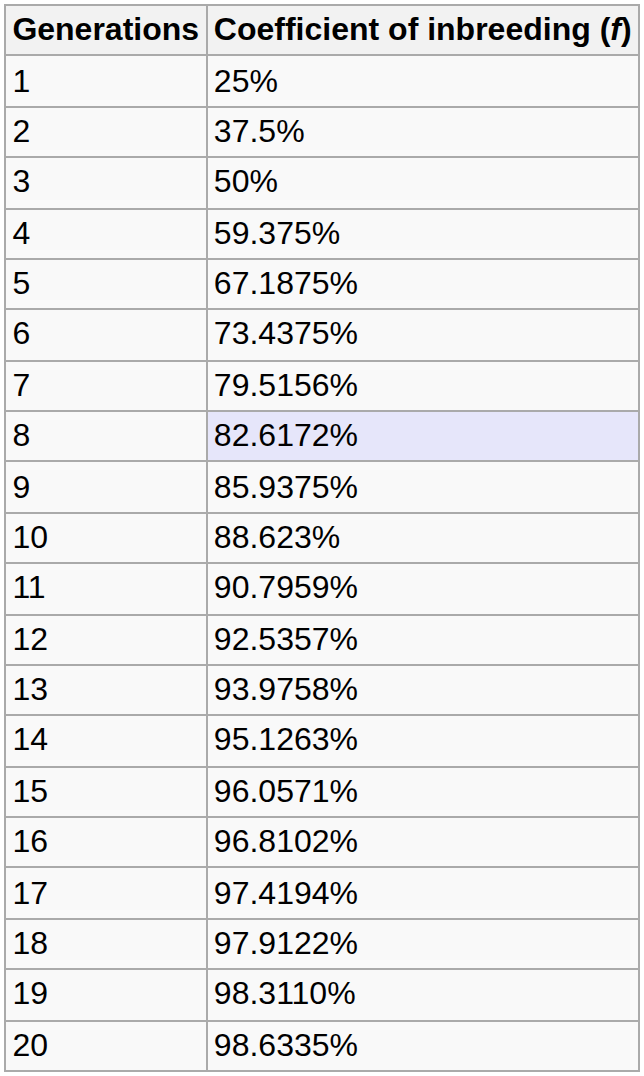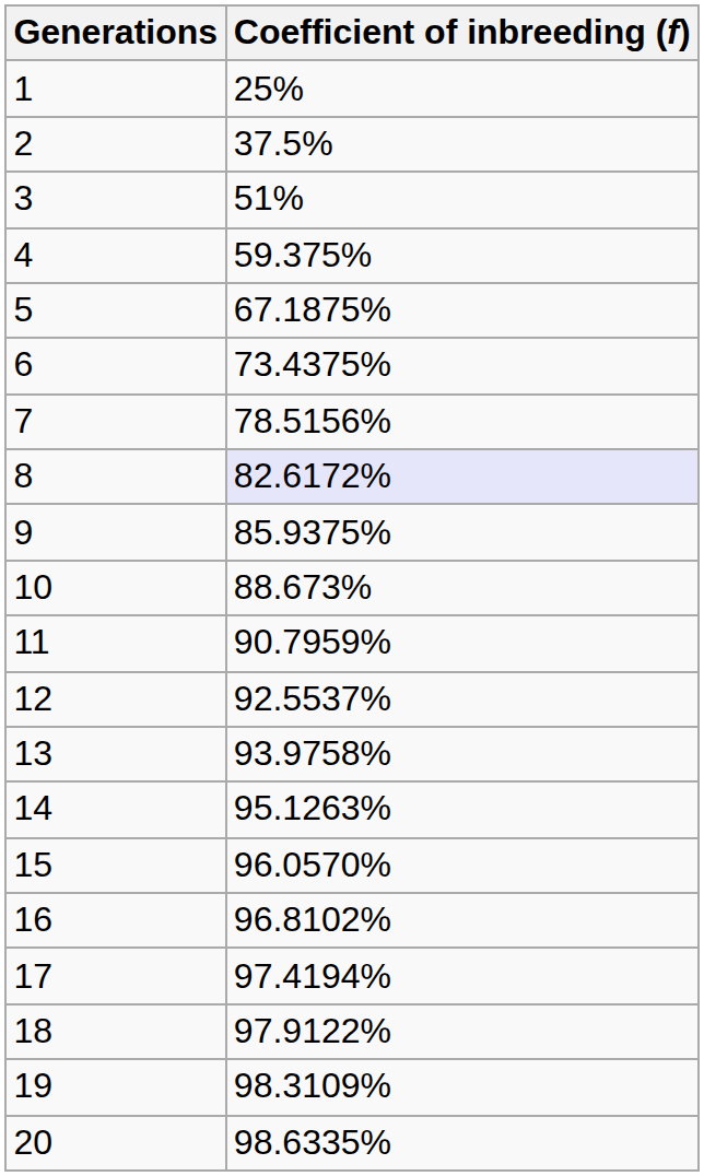 <table class="wikitable">
 <tr>
 <th>Generations</th>
 <th>Coefficient of inbreeding (<em>f</em>)</th>
 </tr>
 <tr>
 <td>1</td>
 <td>25%</td>
 </tr>
 <tr>
 <td>2</td>
 <td>37.5%</td>
 </tr>
 <tr>
 <td>3</td>
-<td>50%</td>
+<td>51%</td>
 </tr>
 <tr>
 <td>4</td>
 <td>59.375%</td>
 </tr>
 <tr>
 <td>5</td>
 <td>67.1875%</td>
 </tr>
 <tr>
 <td>6</td>
 <td>73.4375%</td>
 </tr>
 <tr>
 <td>7</td>
-<td>79.5156%</td>
+<td>78.5156%</td>
 </tr>
 <tr>
 <td>8</td>
 <td style="background: lavender;">82.6172%</td>
 </tr>
 <tr>
 <td>9</td>
 <td>85.9375%</td>
 </tr>
 <tr>
 <td>10</td>
-<td>88.623%</td>
+<td>88.673%</td>
 </tr>
 <tr>
 <td>11</td>
 <td>90.7959%</td>
 </tr>
 <tr>
 <td>12</td>
-<td>92.5357%</td>
+<td>92.5537%</td>
 </tr>
 <tr>
 <td>13</td>
 <td>93.9758%</td>
 </tr>
 <tr>
 <td>14</td>
 <td>95.1263%</td>
 </tr>
 <tr>
 <td>15</td>
-<td>96.0571%</td>
+<td>96.0570%</td>
 </tr>
 <tr>
 <td>16</td>
 <td>96.8102%</td>
 </tr>
 <tr>
 <td>17</td>
 <td>97.4194%</td>
 </tr>
 <tr>
 <td>18</td>
 <td>97.9122%</td>
 </tr>
 <tr>
 <td>19</td>
-<td>98.3110%</td>
+<td>98.3109%</td>
 </tr>
 <tr>
 <td>20</td>
 <td>98.6335%</td>
 </tr>
 </table>
